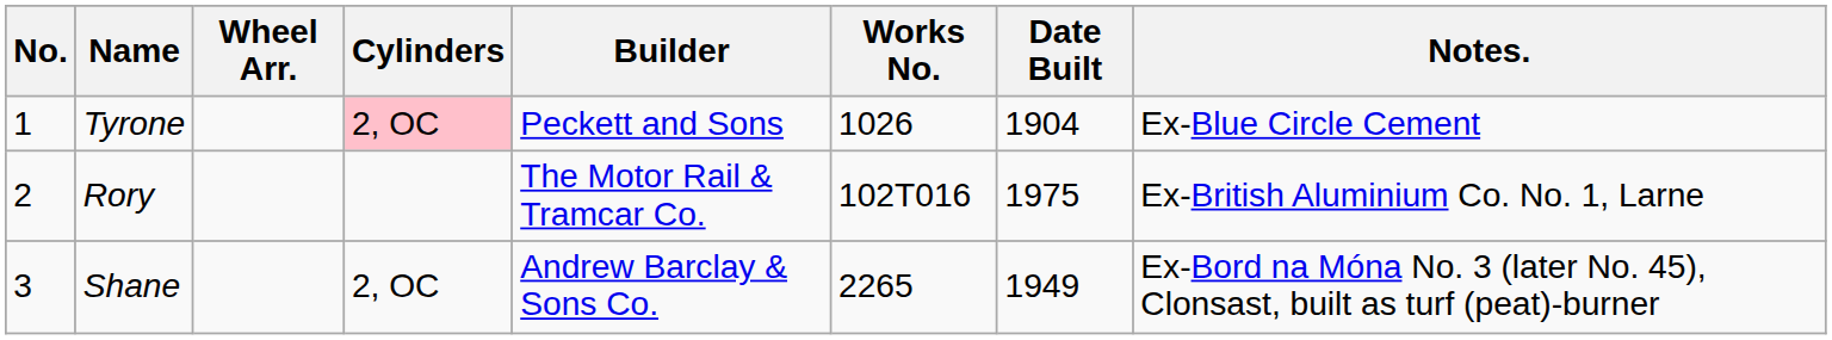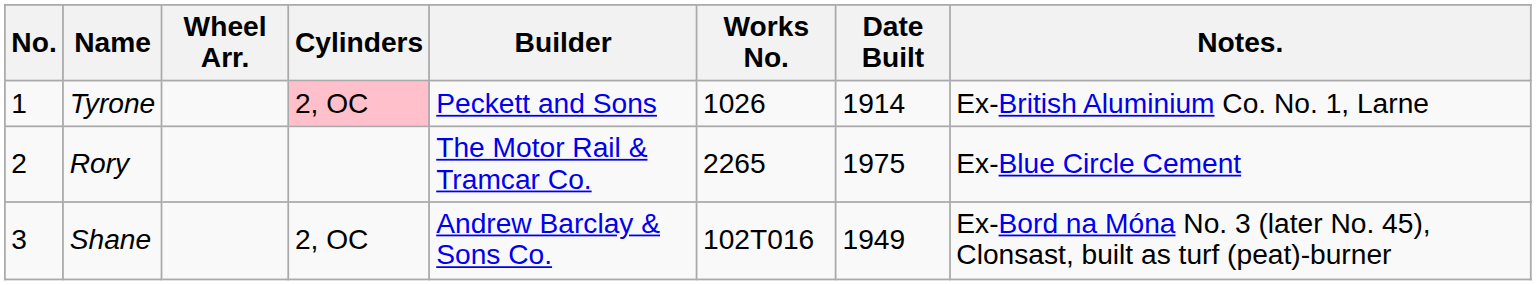 <table class="wikitable">
 <tr>
 <th>No.</th>
 <th>Name</th>
 <th>Wheel Arr.</th>
 <th>Cylinders</th>
 <th>Builder</th>
 <th>Works No.</th>
 <th>Date Built</th>
 <th>Notes.</th>
 </tr>
 <tr>
 <td>1</td>
 <td><em>Tyrone</em></td>
 <td></td>
 <td style="background: pink;">2, OC</td>
 <td><a href='#'>Peckett and Sons</a></td>
 <td>1026</td>
-<td>1904</td>
-<td>Ex-<a href='#'>Blue Circle Cement</a></td>
+<td>1914</td>
+<td>Ex-<a href='#'>British Aluminium</a> Co. No. 1, Larne</td>
 </tr>
 <tr>
 <td>2</td>
 <td><em>Rory</em></td>
 <td></td>
 <td></td>
 <td><a href='#'>The Motor Rail & Tramcar Co.</a></td>
-<td>102T016</td>
+<td>2265</td>
 <td>1975</td>
-<td>Ex-<a href='#'>British Aluminium</a> Co. No. 1, Larne</td>
+<td>Ex-<a href='#'>Blue Circle Cement</a></td>
 </tr>
 <tr>
 <td>3</td>
 <td><em>Shane</em></td>
 <td></td>
 <td>2, OC</td>
 <td><a href='#'>Andrew Barclay & Sons Co.</a></td>
-<td>2265</td>
+<td>102T016</td>
 <td>1949</td>
 <td>Ex-<a href='#'>Bord na Móna</a> No. 3 (later No. 45), Clonsast, built as turf (peat)-burner</td>
 </tr>
 </table>
